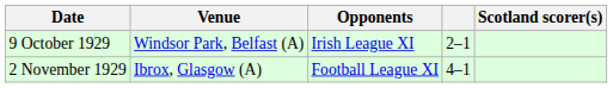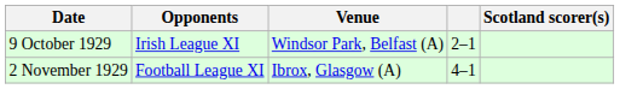 <table class="wikitable">
 <tr>
 <th>Date</th>
+<th>Opponents</th>
 <th>Venue</th>
-<th>Opponents</th>
 <th></th>
 <th>Scotland scorer(s)</th>
 </tr>
 <tr bgcolor=#ddffdd>
 <td>9 October 1929</td>
+<td> <a href='#'>Irish League XI</a></td>
 <td><a href='#'>Windsor Park</a>, <a href='#'>Belfast</a> (A)</td>
-<td> <a href='#'>Irish League XI</a></td>
 <td align=center>2–1</td>
 <td></td>
 </tr>
 <tr bgcolor=#ddffdd>
 <td>2 November 1929</td>
+<td> <a href='#'>Football League XI</a></td>
 <td><a href='#'>Ibrox</a>, <a href='#'>Glasgow</a> (A)</td>
-<td> <a href='#'>Football League XI</a></td>
 <td align=center>4–1</td>
 <td></td>
 </tr>
 </table>
